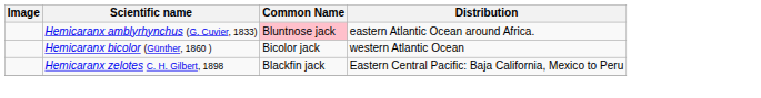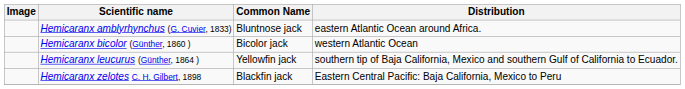 <table class="wikitable">
 <tr>
 <th>Image</th>
 <th>Scientific name</th>
 <th>Common Name</th>
 <th>Distribution</th>
 </tr>
 <tr>
 <td></td>
 <td><em><a href='#'>Hemicaranx amblyrhynchus</a></em> <small>(<a href='#'>G. Cuvier</a>, 1833) </small></td>
-<td style="background: pink;">Bluntnose jack</td>
+<td>Bluntnose jack</td>
 <td>eastern Atlantic Ocean around Africa.</td>
 </tr>
 <tr>
 <td></td>
 <td><em><a href='#'>Hemicaranx bicolor</a></em> <small>(<a href='#'>Günther</a>, 1860 )</small></td>
 <td>Bicolor jack</td>
 <td>western Atlantic Ocean</td>
 </tr>
 <tr>
 <td></td>
+<td><em><a href='#'>Hemicaranx leucurus</a></em> <small>(<a href='#'>Günther</a>, 1864 )</small></td>
+<td>Yellowfin jack</td>
+<td>southern tip of Baja California, Mexico and southern Gulf of California to Ecuador.</td>
+</tr>
+<tr>
+<td></td>
 <td><em><a href='#'>Hemicaranx zelotes</a></em> <small><a href='#'>C. H. Gilbert</a>, 1898</small></td>
 <td>Blackfin jack</td>
 <td>Eastern Central Pacific: Baja California, Mexico to Peru</td>
 </tr>
 <tr>
 </tr>
 </table>
